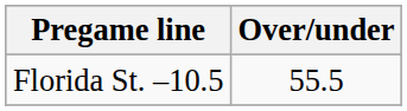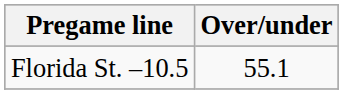 <table class="wikitable">
 <tr align="center">
 <th style=>Pregame line</th>
 <th style=>Over/under</th>
 </tr>
 <tr align="center">
 <td>Florida St. –10.5</td>
-<td>55.5</td>
+<td>55.1</td>
 </tr>
 </table>
